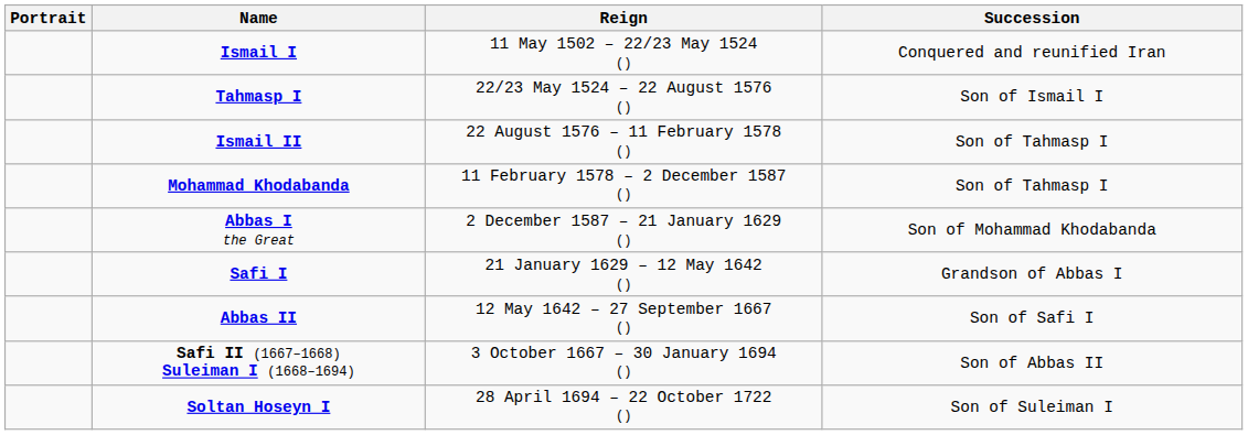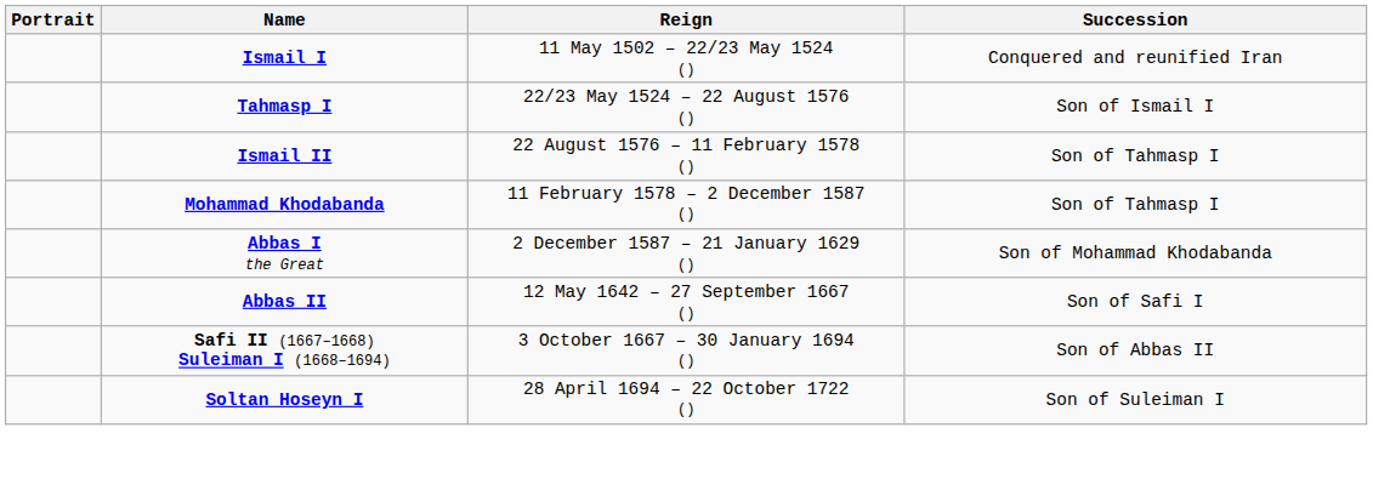 <table class="wikitable" style="text-align:center; width:80%;">
 <tr>
 <th width="7%">Portrait</th>
 <th width="27%">Name</th>
 <th width="32%">Reign</th>
 <th width="34%">Succession</th>
 </tr>
 <tr>
 <td></td>
 <td><strong><a href='#'>Ismail I</a></strong></td>
 <td>11 May 1502 – 22/23 May 1524<br><small>()</small></td>
 <td>Conquered and reunified Iran</td>
 </tr>
 <tr>
 <td></td>
 <td><strong><a href='#'>Tahmasp I</a></strong></td>
 <td>22/23 May 1524 – 22 August 1576<br><small>()</small></td>
 <td>Son of Ismail I</td>
 </tr>
 <tr>
 <td></td>
 <td><strong><a href='#'>Ismail II</a></strong></td>
 <td>22 August 1576 – 11 February 1578<br><small>()</small></td>
 <td>Son of Tahmasp I</td>
 </tr>
 <tr>
 <td></td>
 <td><strong><a href='#'>Mohammad Khodabanda</a></strong></td>
 <td>11 February 1578 – 2 December 1587<br><small>()</small></td>
 <td>Son of Tahmasp I</td>
 </tr>
 <tr>
 <td></td>
 <td><strong><a href='#'>Abbas I</a></strong><br><small><em>the Great</em></small></td>
 <td>2 December 1587 – 21 January 1629<br><small>()</small></td>
 <td>Son of Mohammad Khodabanda</td>
 </tr>
 <tr>
 <td></td>
-<td><strong><a href='#'>Safi I</a></strong></td>
-<td>21 January 1629 – 12 May 1642<br><small>()</small></td>
-<td>Grandson of Abbas I</td>
-</tr>
-<tr>
-<td></td>
 <td><strong><a href='#'>Abbas II</a></strong></td>
 <td>12 May 1642 – 27 September 1667<br><small>()</small></td>
 <td>Son of Safi I</td>
 </tr>
 <tr>
 <td></td>
 <td><strong>Safi II</strong> <small>(1667–1668)</small><br><strong><a href='#'>Suleiman I</a></strong> <small>(1668–1694)</small></td>
 <td>3 October 1667 – 30 January 1694<br><small>()</small></td>
 <td>Son of Abbas II</td>
 </tr>
 <tr>
 <td></td>
 <td><strong><a href='#'>Soltan Hoseyn I</a></strong></td>
 <td>28 April 1694 – 22 October 1722<br><small>()</small></td>
 <td>Son of Suleiman I</td>
 </tr>
 </table>
